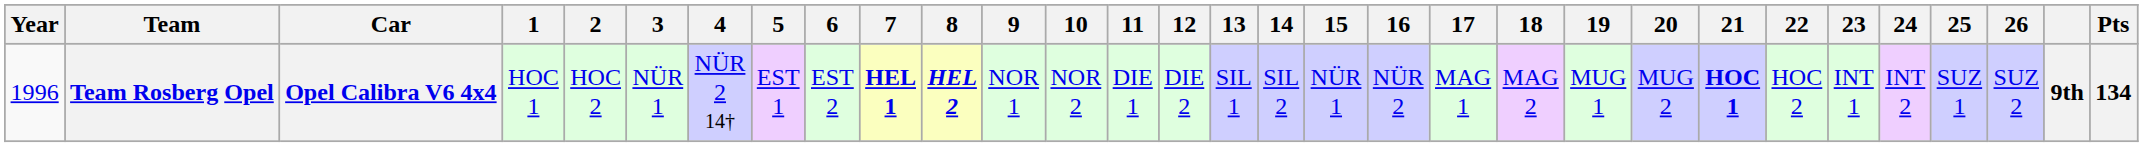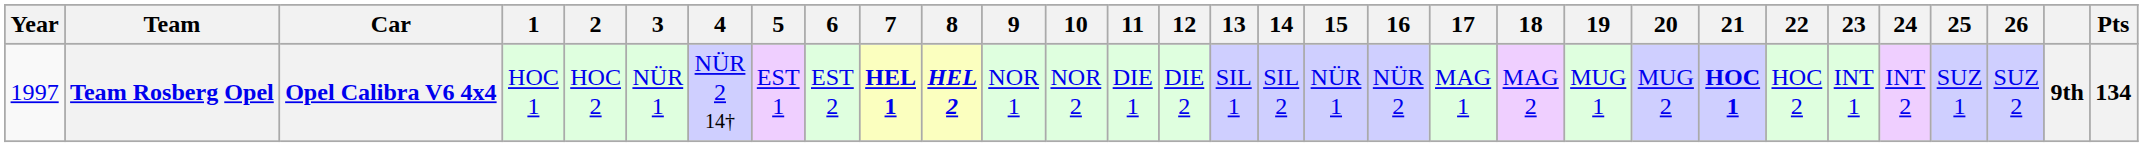 <table class="wikitable" style="text-align:center; font-size:85%;">
 <tr>
 <th>Year</th>
 <th>Team</th>
 <th>Car</th>
 <th>1</th>
 <th>2</th>
 <th>3</th>
 <th>4</th>
 <th>5</th>
 <th>6</th>
 <th>7</th>
 <th>8</th>
 <th>9</th>
 <th>10</th>
 <th>11</th>
 <th>12</th>
 <th>13</th>
 <th>14</th>
 <th>15</th>
 <th>16</th>
 <th>17</th>
 <th>18</th>
 <th>19</th>
 <th>20</th>
 <th>21</th>
 <th>22</th>
 <th>23</th>
 <th>24</th>
 <th>25</th>
 <th>26</th>
 <th></th>
 <th>Pts</th>
 </tr>
 <tr>
-<td><a href='#'>1996</a></td>
+<td><a href='#'>1997</a></td>
 <th><a href='#'>Team Rosberg</a> <a href='#'>Opel</a></th>
 <th><a href='#'>Opel Calibra V6 4x4</a></th>
 <td style="background:#DFFFDF;"><a href='#'>HOC<br>1</a><br></td>
 <td style="background:#DFFFDF;"><a href='#'>HOC<br>2</a><br></td>
 <td style="background:#DFFFDF;"><a href='#'>NÜR<br>1</a><br></td>
 <td style="background:#CFCFFF;"><a href='#'>NÜR<br>2</a><br><small>14†</small></td>
 <td style="background:#EFCFFF;"><a href='#'>EST<br>1</a><br></td>
 <td style="background:#DFFFDF;"><a href='#'>EST<br>2</a><br></td>
 <td style="background:#FBFFBF;"><strong><a href='#'>HEL<br>1</a></strong><br></td>
 <td style="background:#FBFFBF;"><strong><em><a href='#'>HEL<br>2</a></em></strong><br></td>
 <td style="background:#DFFFDF;"><a href='#'>NOR<br>1</a><br></td>
 <td style="background:#DFFFDF;"><a href='#'>NOR<br>2</a><br></td>
 <td style="background:#DFFFDF;"><a href='#'>DIE<br>1</a><br></td>
 <td style="background:#DFFFDF;"><a href='#'>DIE<br>2</a><br></td>
 <td style="background:#CFCFFF;"><a href='#'>SIL<br>1</a><br></td>
 <td style="background:#CFCFFF;"><a href='#'>SIL<br>2</a><br></td>
 <td style="background:#CFCFFF;"><a href='#'>NÜR<br>1</a><br></td>
 <td style="background:#CFCFFF;"><a href='#'>NÜR<br>2</a><br></td>
 <td style="background:#DFFFDF;"><a href='#'>MAG<br>1</a><br></td>
 <td style="background:#EFCFFF;"><a href='#'>MAG<br>2</a><br></td>
 <td style="background:#DFFFDF;"><a href='#'>MUG<br>1</a><br></td>
 <td style="background:#CFCFFF;"><a href='#'>MUG<br>2</a><br></td>
 <td style="background:#CFCFFF;"><strong><a href='#'>HOC<br>1</a><br></strong></td>
 <td style="background:#DFFFDF;"><a href='#'>HOC<br>2</a><br></td>
 <td style="background:#DFFFDF;"><a href='#'>INT<br>1</a><br></td>
 <td style="background:#EFCFFF;"><a href='#'>INT<br>2</a><br></td>
 <td style="background:#CFCFFF;"><a href='#'>SUZ<br>1</a><br></td>
 <td style="background:#CFCFFF;"><a href='#'>SUZ<br>2</a><br></td>
 <th>9th</th>
 <th>134</th>
 </tr>
 </table>
